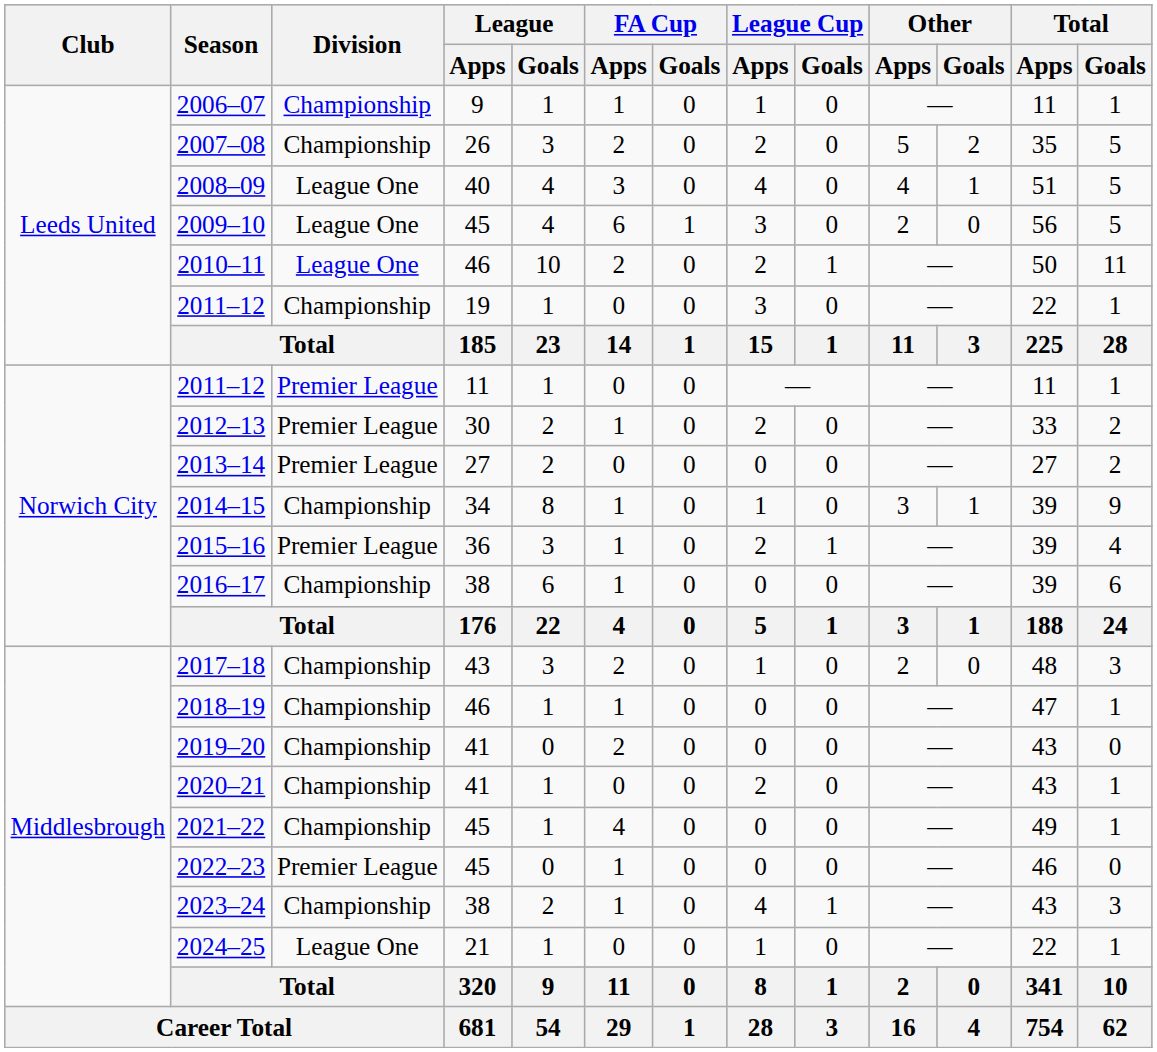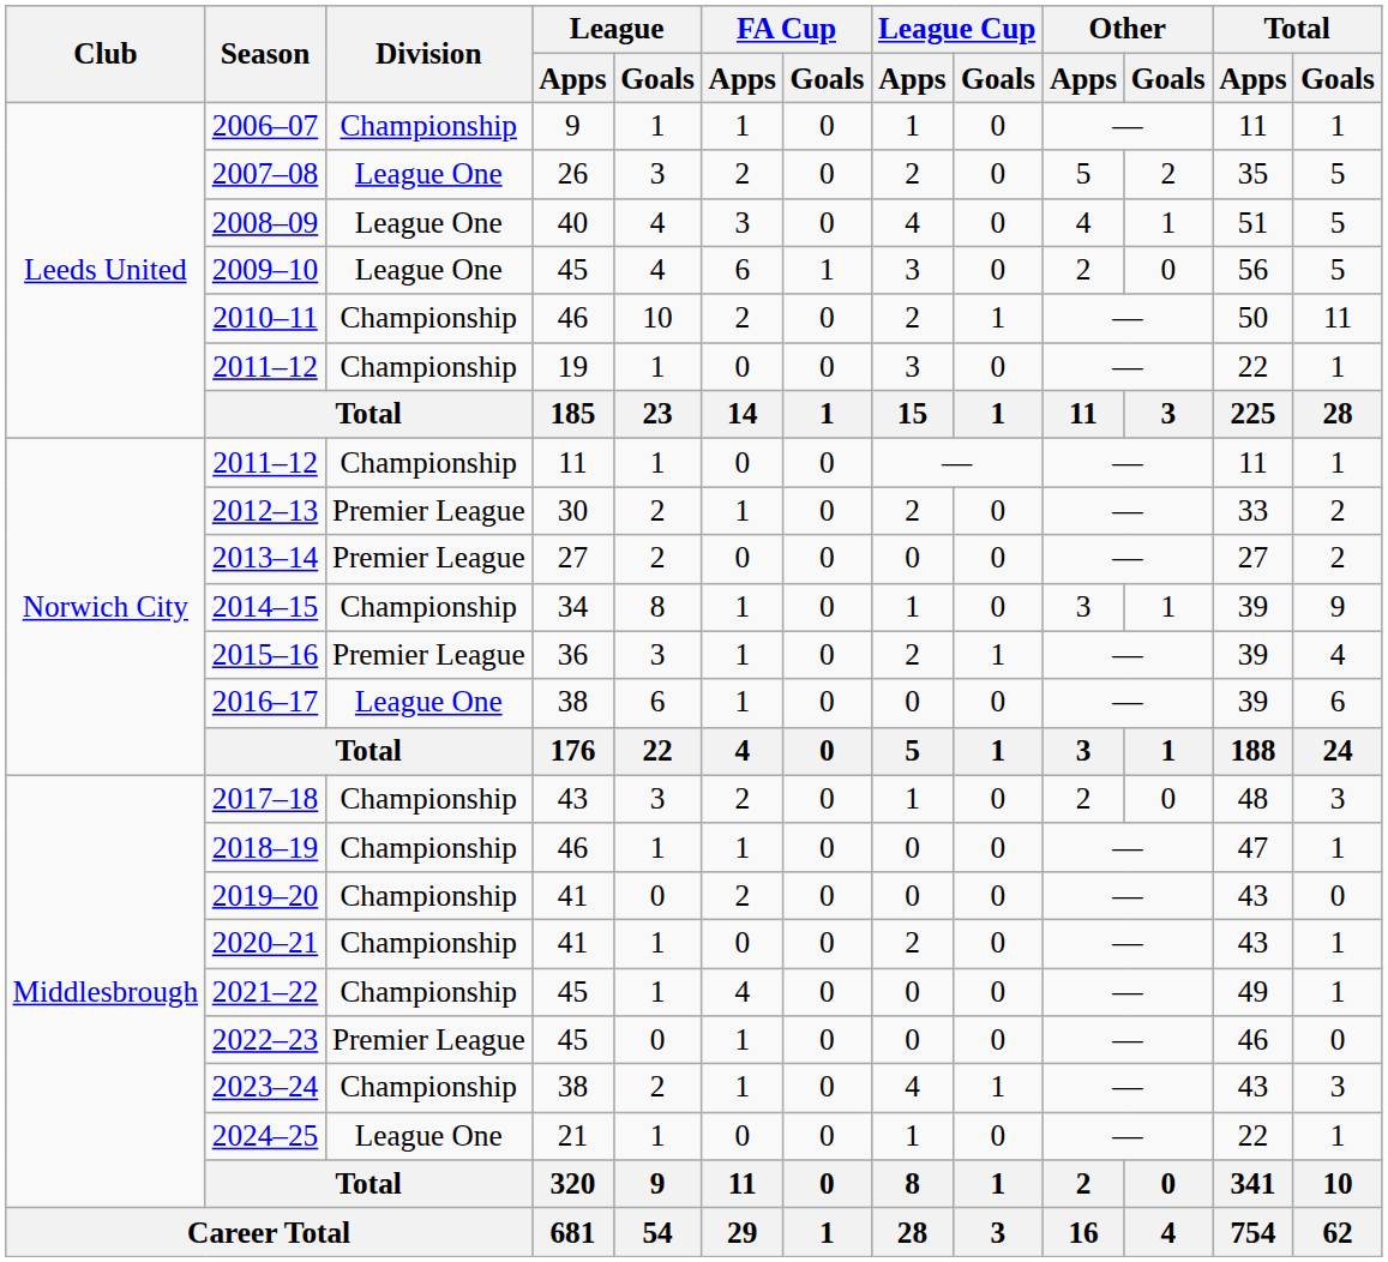 <table class="wikitable" style="text-align: center">
 <tr>
 <th rowspan=2>Club</th>
 <th rowspan=2>Season</th>
 <th rowspan=2>Division</th>
 <th colspan=2>League</th>
 <th colspan=2><a href='#'>FA Cup</a></th>
 <th colspan=2><a href='#'>League Cup</a></th>
 <th colspan=2>Other</th>
 <th colspan=2>Total</th>
 </tr>
 <tr>
 <th>Apps</th>
 <th>Goals</th>
 <th>Apps</th>
 <th>Goals</th>
 <th>Apps</th>
 <th>Goals</th>
 <th>Apps</th>
 <th>Goals</th>
 <th>Apps</th>
 <th>Goals</th>
 </tr>
 <tr>
 <td rowspan=7><a href='#'>Leeds United</a></td>
 <td><a href='#'>2006–07</a></td>
 <td><a href='#'>Championship</a></td>
 <td>9</td>
 <td>1</td>
 <td>1</td>
 <td>0</td>
 <td>1</td>
 <td>0</td>
 <td colspan=2>—</td>
 <td>11</td>
 <td>1</td>
 </tr>
 <tr>
 <td><a href='#'>2007–08</a></td>
-<td>Championship</td>
+<td><a href='#'>League One</a></td>
 <td>26</td>
 <td>3</td>
 <td>2</td>
 <td>0</td>
 <td>2</td>
 <td>0</td>
 <td>5</td>
 <td>2</td>
 <td>35</td>
 <td>5</td>
 </tr>
 <tr>
 <td><a href='#'>2008–09</a></td>
 <td>League One</td>
 <td>40</td>
 <td>4</td>
 <td>3</td>
 <td>0</td>
 <td>4</td>
 <td>0</td>
 <td>4</td>
 <td>1</td>
 <td>51</td>
 <td>5</td>
 </tr>
 <tr>
 <td><a href='#'>2009–10</a></td>
 <td>League One</td>
 <td>45</td>
 <td>4</td>
 <td>6</td>
 <td>1</td>
 <td>3</td>
 <td>0</td>
 <td>2</td>
 <td>0</td>
 <td>56</td>
 <td>5</td>
 </tr>
 <tr>
 <td><a href='#'>2010–11</a></td>
-<td><a href='#'>League One</a></td>
+<td>Championship</td>
 <td>46</td>
 <td>10</td>
 <td>2</td>
 <td>0</td>
 <td>2</td>
 <td>1</td>
 <td colspan=2>—</td>
 <td>50</td>
 <td>11</td>
 </tr>
 <tr>
 <td><a href='#'>2011–12</a></td>
 <td>Championship</td>
 <td>19</td>
 <td>1</td>
 <td>0</td>
 <td>0</td>
 <td>3</td>
 <td>0</td>
 <td colspan=2>—</td>
 <td>22</td>
 <td>1</td>
 </tr>
 <tr>
 <th colspan=2>Total</th>
 <th>185</th>
 <th>23</th>
 <th>14</th>
 <th>1</th>
 <th>15</th>
 <th>1</th>
 <th>11</th>
 <th>3</th>
 <th>225</th>
 <th>28</th>
 </tr>
 <tr>
 <td rowspan=7><a href='#'>Norwich City</a></td>
 <td><a href='#'>2011–12</a></td>
-<td><a href='#'>Premier League</a></td>
+<td>Championship</td>
 <td>11</td>
 <td>1</td>
 <td>0</td>
 <td>0</td>
 <td colspan=2>—</td>
 <td colspan=2>—</td>
 <td>11</td>
 <td>1</td>
 </tr>
 <tr>
 <td><a href='#'>2012–13</a></td>
 <td>Premier League</td>
 <td>30</td>
 <td>2</td>
 <td>1</td>
 <td>0</td>
 <td>2</td>
 <td>0</td>
 <td colspan=2>—</td>
 <td>33</td>
 <td>2</td>
 </tr>
 <tr>
 <td><a href='#'>2013–14</a></td>
 <td>Premier League</td>
 <td>27</td>
 <td>2</td>
 <td>0</td>
 <td>0</td>
 <td>0</td>
 <td>0</td>
 <td colspan=2>—</td>
 <td>27</td>
 <td>2</td>
 </tr>
 <tr>
 <td><a href='#'>2014–15</a></td>
 <td>Championship</td>
 <td>34</td>
 <td>8</td>
 <td>1</td>
 <td>0</td>
 <td>1</td>
 <td>0</td>
 <td>3</td>
 <td>1</td>
 <td>39</td>
 <td>9</td>
 </tr>
 <tr>
 <td><a href='#'>2015–16</a></td>
 <td>Premier League</td>
 <td>36</td>
 <td>3</td>
 <td>1</td>
 <td>0</td>
 <td>2</td>
 <td>1</td>
 <td colspan=2>—</td>
 <td>39</td>
 <td>4</td>
 </tr>
 <tr>
 <td><a href='#'>2016–17</a></td>
-<td>Championship</td>
+<td><a href='#'>League One</a></td>
 <td>38</td>
 <td>6</td>
 <td>1</td>
 <td>0</td>
 <td>0</td>
 <td>0</td>
 <td colspan=2>—</td>
 <td>39</td>
 <td>6</td>
 </tr>
 <tr>
 <th colspan=2>Total</th>
 <th>176</th>
 <th>22</th>
 <th>4</th>
 <th>0</th>
 <th>5</th>
 <th>1</th>
 <th>3</th>
 <th>1</th>
 <th>188</th>
 <th>24</th>
 </tr>
 <tr>
 <td rowspan=9><a href='#'>Middlesbrough</a></td>
 <td><a href='#'>2017–18</a></td>
 <td>Championship</td>
 <td>43</td>
 <td>3</td>
 <td>2</td>
 <td>0</td>
 <td>1</td>
 <td>0</td>
 <td>2</td>
 <td>0</td>
 <td>48</td>
 <td>3</td>
 </tr>
 <tr>
 <td><a href='#'>2018–19</a></td>
 <td>Championship</td>
 <td>46</td>
 <td>1</td>
 <td>1</td>
 <td>0</td>
 <td>0</td>
 <td>0</td>
 <td colspan=2>—</td>
 <td>47</td>
 <td>1</td>
 </tr>
 <tr>
 <td><a href='#'>2019–20</a></td>
 <td>Championship</td>
 <td>41</td>
 <td>0</td>
 <td>2</td>
 <td>0</td>
 <td>0</td>
 <td>0</td>
 <td colspan=2>—</td>
 <td>43</td>
 <td>0</td>
 </tr>
 <tr>
 <td><a href='#'>2020–21</a></td>
 <td>Championship</td>
 <td>41</td>
 <td>1</td>
 <td>0</td>
 <td>0</td>
 <td>2</td>
 <td>0</td>
 <td colspan=2>—</td>
 <td>43</td>
 <td>1</td>
 </tr>
 <tr>
 <td><a href='#'>2021–22</a></td>
 <td>Championship</td>
 <td>45</td>
 <td>1</td>
 <td>4</td>
 <td>0</td>
 <td>0</td>
 <td>0</td>
 <td colspan=2>—</td>
 <td>49</td>
 <td>1</td>
 </tr>
 <tr>
 <td><a href='#'>2022–23</a></td>
 <td>Premier League</td>
 <td>45</td>
 <td>0</td>
 <td>1</td>
 <td>0</td>
 <td>0</td>
 <td>0</td>
 <td colspan=2>—</td>
 <td>46</td>
 <td>0</td>
 </tr>
 <tr>
 <td><a href='#'>2023–24</a></td>
 <td>Championship</td>
 <td>38</td>
 <td>2</td>
 <td>1</td>
 <td>0</td>
 <td>4</td>
 <td>1</td>
 <td colspan="2">—</td>
 <td>43</td>
 <td>3</td>
 </tr>
 <tr>
 <td><a href='#'>2024–25</a></td>
 <td>League One</td>
 <td>21</td>
 <td>1</td>
 <td>0</td>
 <td>0</td>
 <td>1</td>
 <td>0</td>
 <td colspan="2">—</td>
 <td>22</td>
 <td>1</td>
 </tr>
 <tr>
 <th colspan=2>Total</th>
 <th>320</th>
 <th>9</th>
 <th>11</th>
 <th>0</th>
 <th>8</th>
 <th>1</th>
 <th>2</th>
 <th>0</th>
 <th>341</th>
 <th>10</th>
 </tr>
 <tr>
 <th colspan=3>Career Total</th>
 <th>681</th>
 <th>54</th>
 <th>29</th>
 <th>1</th>
 <th>28</th>
 <th>3</th>
 <th>16</th>
 <th>4</th>
 <th>754</th>
 <th>62</th>
 </tr>
 </table>
